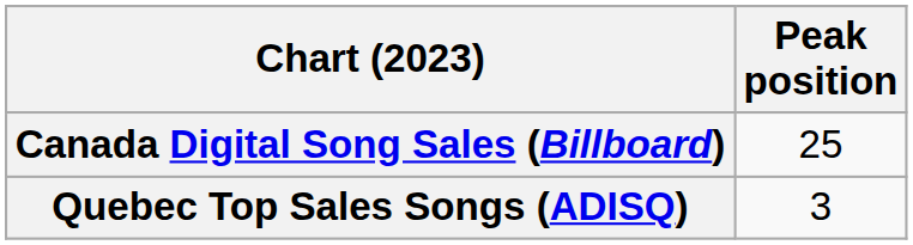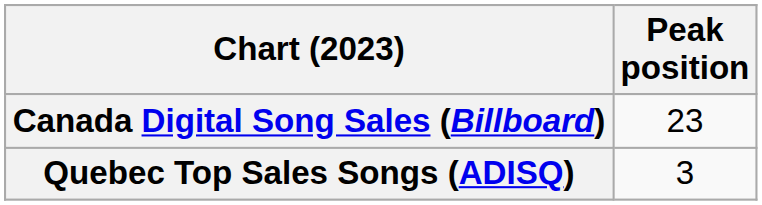 <table class="wikitable sortable plainrowheaders" style="text-align:center">
 <tr>
 <th scope="col">Chart (2023)</th>
 <th scope="col">Peak<br>position</th>
 </tr>
 <tr>
 <th scope="row">Canada <a href='#'>Digital Song Sales</a> (<em><a href='#'>Billboard</a></em>)</th>
-<td>25</td>
+<td>23</td>
 </tr>
 <tr>
 <th scope="row">Quebec Top Sales Songs (<a href='#'>ADISQ</a>)</th>
 <td>3</td>
 </tr>
 </table>
